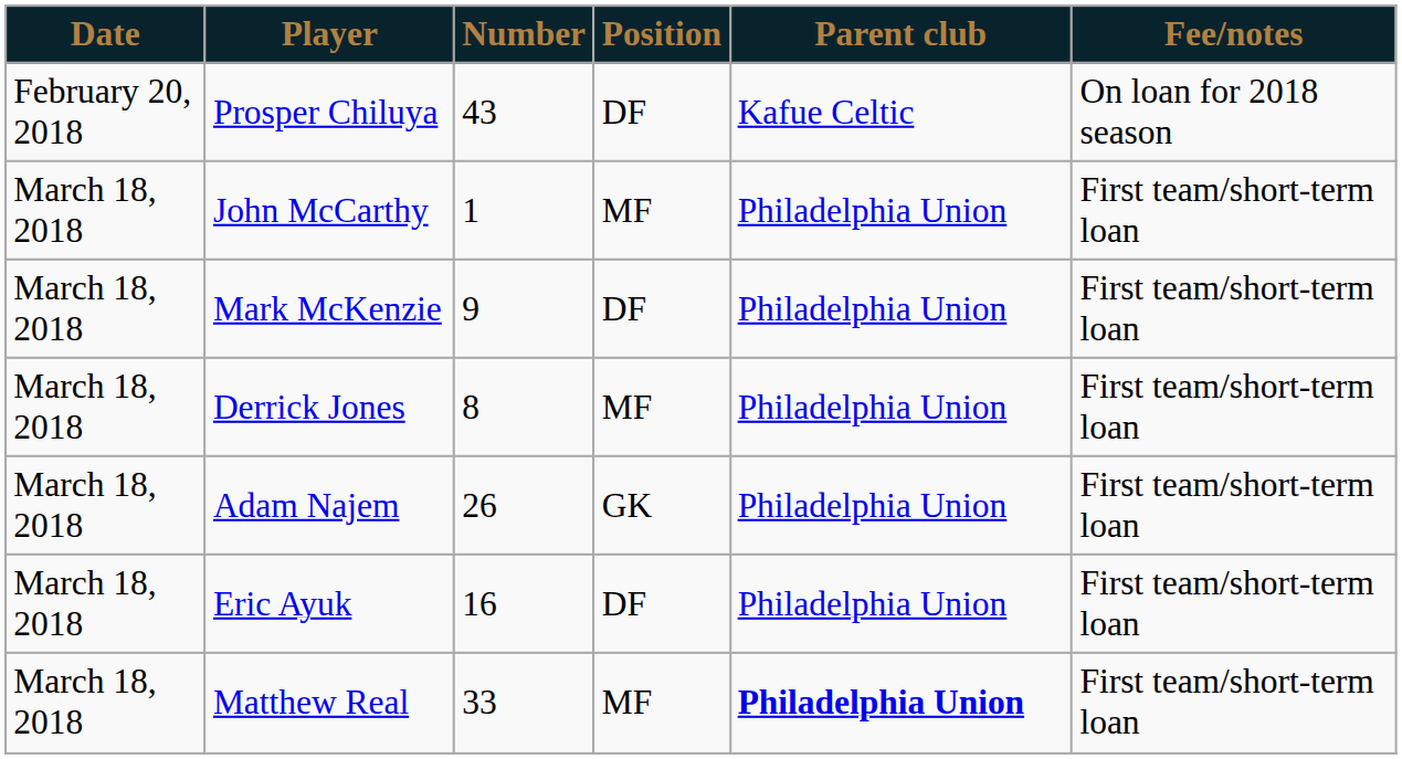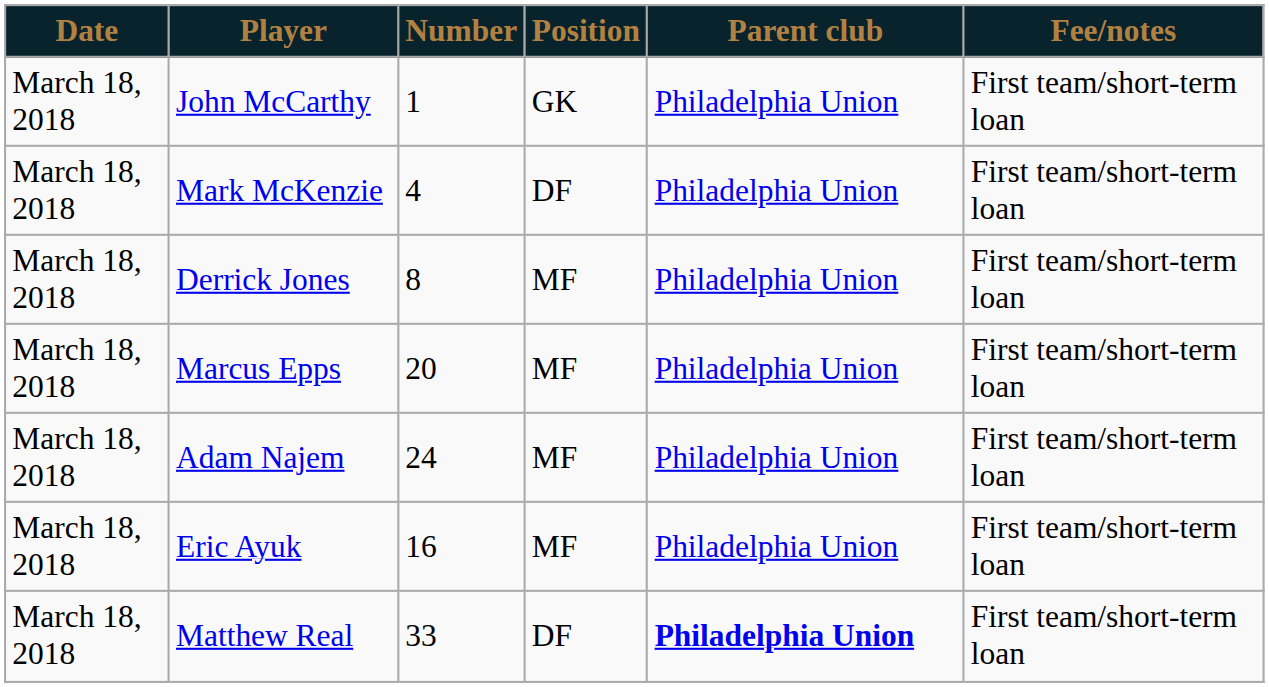 <table class="wikitable" style="text-align:left; font-size:95%;">
 <tr>
 <th style="background:#09232D; color:#B18142; width:125px;">Date</th>
 <th style="background:#09232D; color:#B18142; width:170px;">Player</th>
 <th style="background:#09232D; color:#B18142; width:50px;">Number</th>
 <th style="background:#09232D; color:#B18142; width:50px;">Position</th>
 <th style="background:#09232D; color:#B18142; width:250px;">Parent club</th>
 <th style="background:#09232D; color:#B18142; width:250px;">Fee/notes</th>
 </tr>
 <tr>
-<td>February 20, 2018</td>
-<td> <a href='#'>Prosper Chiluya</a></td>
-<td>43</td>
-<td>DF</td>
-<td> <a href='#'>Kafue Celtic</a></td>
-<td>On loan for 2018 season</td>
-</tr>
-<tr>
 <td>March 18, 2018</td>
 <td> <a href='#'>John McCarthy</a></td>
 <td>1</td>
-<td>MF</td>
+<td>GK</td>
 <td> <a href='#'>Philadelphia Union</a></td>
 <td>First team/short-term loan</td>
 </tr>
 <tr>
 <td>March 18, 2018</td>
 <td> <a href='#'>Mark McKenzie</a></td>
-<td>9</td>
+<td>4</td>
 <td>DF</td>
 <td> <a href='#'>Philadelphia Union</a></td>
 <td>First team/short-term loan</td>
 </tr>
 <tr>
 <td>March 18, 2018</td>
 <td> <a href='#'>Derrick Jones</a></td>
 <td>8</td>
 <td>MF</td>
 <td> <a href='#'>Philadelphia Union</a></td>
 <td>First team/short-term loan</td>
 </tr>
 <tr>
 <td>March 18, 2018</td>
+<td> <a href='#'>Marcus Epps</a></td>
+<td>20</td>
+<td>MF</td>
+<td> <a href='#'>Philadelphia Union</a></td>
+<td>First team/short-term loan</td>
+</tr>
+<tr>
+<td>March 18, 2018</td>
 <td> <a href='#'>Adam Najem</a></td>
-<td>26</td>
-<td>GK</td>
+<td>24</td>
+<td>MF</td>
 <td> <a href='#'>Philadelphia Union</a></td>
 <td>First team/short-term loan</td>
 </tr>
 <tr>
 <td>March 18, 2018</td>
 <td> <a href='#'>Eric Ayuk</a></td>
 <td>16</td>
-<td>DF</td>
+<td>MF</td>
 <td> <a href='#'>Philadelphia Union</a></td>
 <td>First team/short-term loan</td>
 </tr>
 <tr>
 <td>March 18, 2018</td>
 <td> <a href='#'>Matthew Real</a></td>
 <td>33</td>
-<td>MF</td>
+<td>DF</td>
 <td><strong> <a href='#'>Philadelphia Union</a></strong></td>
 <td>First team/short-term loan</td>
 </tr>
 </table>
